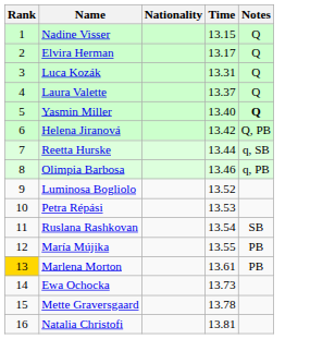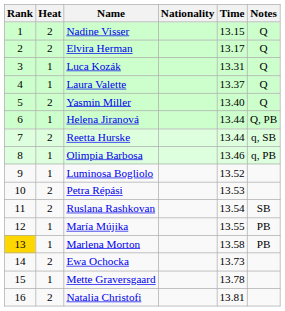 <table class="wikitable sortable" style="text-align:center">
 <tr>
 <th>Rank</th>
+<th>Heat</th>
 <th>Name</th>
 <th>Nationality</th>
 <th>Time</th>
 <th>Notes</th>
 </tr>
 <tr bgcolor=ccffcc>
 <td>1</td>
+<td>2</td>
 <td align=left><a href='#'>Nadine Visser</a></td>
 <td align=left></td>
 <td>13.15</td>
 <td>Q</td>
 </tr>
 <tr bgcolor=ccffcc>
+<td>2</td>
 <td>2</td>
 <td align=left><a href='#'>Elvira Herman</a></td>
 <td align=left></td>
 <td>13.17</td>
 <td>Q</td>
 </tr>
 <tr bgcolor=ccffcc>
 <td>3</td>
+<td>1</td>
 <td align=left><a href='#'>Luca Kozák</a></td>
 <td align=left></td>
 <td>13.31</td>
 <td>Q</td>
 </tr>
 <tr bgcolor=ccffcc>
 <td>4</td>
+<td>1</td>
 <td align=left><a href='#'>Laura Valette</a></td>
 <td align=left></td>
 <td>13.37</td>
 <td>Q</td>
 </tr>
 <tr bgcolor=ccffcc>
 <td>5</td>
+<td>2</td>
 <td align=left><a href='#'>Yasmin Miller</a></td>
 <td align=left></td>
 <td>13.40</td>
-<td><strong>Q</strong></td>
+<td>Q</td>
 </tr>
 <tr bgcolor=ccffcc>
 <td>6</td>
+<td>1</td>
 <td align=left><a href='#'>Helena Jiranová</a></td>
 <td align=left></td>
-<td>13.42</td>
+<td>13.44</td>
 <td>Q, PB</td>
 </tr>
 <tr bgcolor=ddffdd>
 <td>7</td>
+<td>2</td>
 <td align=left><a href='#'>Reetta Hurske</a></td>
 <td align=left></td>
 <td>13.44</td>
 <td>q, SB</td>
 </tr>
 <tr bgcolor=ddffdd>
 <td>8</td>
+<td>1</td>
 <td align=left><a href='#'>Olimpia Barbosa</a></td>
 <td align=left></td>
 <td>13.46</td>
 <td>q, PB</td>
 </tr>
 <tr>
 <td>9</td>
+<td>1</td>
 <td align=left><a href='#'>Luminosa Bogliolo</a></td>
 <td align=left></td>
 <td>13.52</td>
 <td></td>
 </tr>
 <tr>
 <td>10</td>
+<td>2</td>
 <td align=left><a href='#'>Petra Répási</a></td>
 <td align=left></td>
 <td>13.53</td>
 <td></td>
 </tr>
 <tr>
 <td>11</td>
+<td>2</td>
 <td align=left><a href='#'>Ruslana Rashkovan</a></td>
 <td align=left></td>
 <td>13.54</td>
 <td>SB</td>
 </tr>
 <tr>
 <td>12</td>
+<td>1</td>
 <td align=left><a href='#'>María Mújika</a></td>
 <td align=left></td>
 <td>13.55</td>
 <td>PB</td>
 </tr>
 <tr>
 <td style="background: gold;">13</td>
+<td>1</td>
 <td align=left><a href='#'>Marlena Morton</a></td>
 <td align=left></td>
-<td>13.61</td>
+<td>13.58</td>
 <td>PB</td>
 </tr>
 <tr>
 <td>14</td>
+<td>2</td>
 <td align=left><a href='#'>Ewa Ochocka</a></td>
 <td align=left></td>
 <td>13.73</td>
 <td></td>
 </tr>
 <tr>
 <td>15</td>
+<td>1</td>
 <td align=left><a href='#'>Mette Graversgaard</a></td>
 <td align=left></td>
 <td>13.78</td>
 <td></td>
 </tr>
 <tr>
 <td>16</td>
+<td>2</td>
 <td align=left><a href='#'>Natalia Christofi</a></td>
 <td align=left></td>
 <td>13.81</td>
 <td></td>
 </tr>
 </table>
